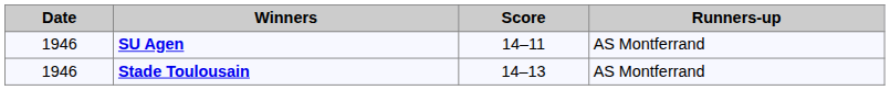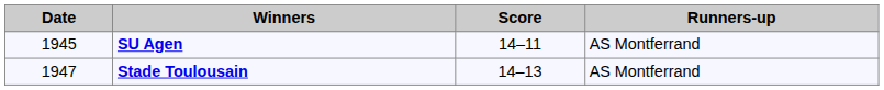 <table cellpadding="4" cellspacing="0" border="1" style="background:#f7f8ff; width:70%; font-size:100%; border:gray solid 1px; border-collapse:collapse;">
 <tr style="background:#ccc;">
 <td align=center><strong>Date</strong></td>
 <td align=center><strong>Winners</strong></td>
 <td align=center><strong>Score</strong></td>
 <td align=center><strong>Runners-up</strong></td>
 </tr>
 <tr>
-<td align=center>1946</td>
+<td align=center>1945</td>
 <td><strong><a href='#'>SU Agen</a></strong></td>
 <td align=center>14–11</td>
 <td>AS Montferrand</td>
 </tr>
 <tr>
-<td align=center>1946</td>
+<td align=center>1947</td>
 <td><strong><a href='#'>Stade Toulousain</a> </strong></td>
 <td align=center>14–13</td>
 <td>AS Montferrand</td>
 </tr>
 </table>
